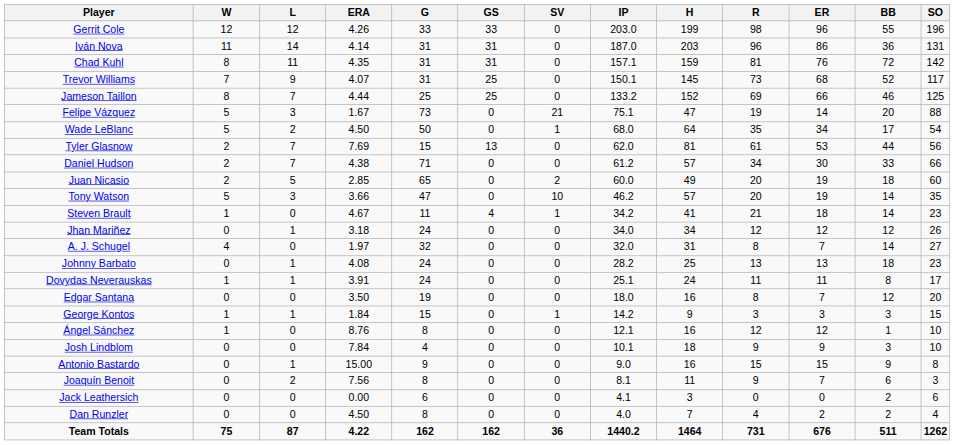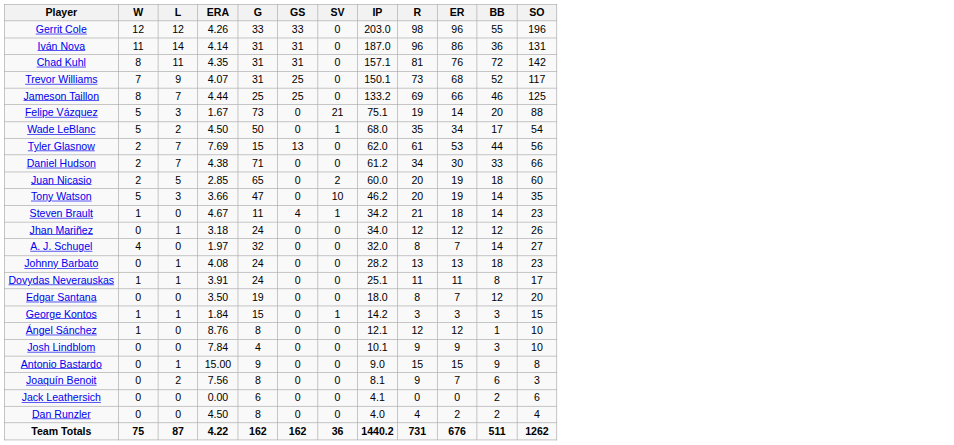 <table class=wikitable style="text-align:center">
 <tr>
 <th bgcolor=#DDDDFF; width="20%">Player</th>
 <th bgcolor=#DDDDFF; width="7%">W</th>
 <th bgcolor=#DDDDFF; width="7%">L</th>
 <th bgcolor=#DDDDFF; width="7%">ERA</th>
 <th bgcolor=#DDDDFF; width="7%">G</th>
 <th bgcolor=#DDDDFF; width="7%">GS</th>
 <th bgcolor=#DDDDFF; width="7%">SV</th>
 <th bgcolor=#DDDDFF; width="7%">IP</th>
-<th bgcolor=#DDDDFF; width="7%">H</th>
 <th bgcolor=#DDDDFF; width="7%">R</th>
 <th bgcolor=#DDDDFF; width="7%">ER</th>
 <th bgcolor=#DDDDFF; width="7%">BB</th>
 <th bgcolor=#DDDDFF; width="7%">SO</th>
 </tr>
 <tr>
 <td><a href='#'>Gerrit Cole</a></td>
 <td>12</td>
 <td>12</td>
 <td>4.26</td>
 <td>33</td>
 <td>33</td>
 <td>0</td>
 <td>203.0</td>
-<td>199</td>
 <td>98</td>
 <td>96</td>
 <td>55</td>
 <td>196</td>
 </tr>
 <tr>
 <td><a href='#'>Iván Nova</a></td>
 <td>11</td>
 <td>14</td>
 <td>4.14</td>
 <td>31</td>
 <td>31</td>
 <td>0</td>
 <td>187.0</td>
-<td>203</td>
 <td>96</td>
 <td>86</td>
 <td>36</td>
 <td>131</td>
 </tr>
 <tr>
 <td><a href='#'>Chad Kuhl</a></td>
 <td>8</td>
 <td>11</td>
 <td>4.35</td>
 <td>31</td>
 <td>31</td>
 <td>0</td>
 <td>157.1</td>
-<td>159</td>
 <td>81</td>
 <td>76</td>
 <td>72</td>
 <td>142</td>
 </tr>
 <tr>
 <td><a href='#'>Trevor Williams</a></td>
 <td>7</td>
 <td>9</td>
 <td>4.07</td>
 <td>31</td>
 <td>25</td>
 <td>0</td>
 <td>150.1</td>
-<td>145</td>
 <td>73</td>
 <td>68</td>
 <td>52</td>
 <td>117</td>
 </tr>
 <tr>
 <td><a href='#'>Jameson Taillon</a></td>
 <td>8</td>
 <td>7</td>
 <td>4.44</td>
 <td>25</td>
 <td>25</td>
 <td>0</td>
 <td>133.2</td>
-<td>152</td>
 <td>69</td>
 <td>66</td>
 <td>46</td>
 <td>125</td>
 </tr>
 <tr>
 <td><a href='#'>Felipe Vázquez</a></td>
 <td>5</td>
 <td>3</td>
 <td>1.67</td>
 <td>73</td>
 <td>0</td>
 <td>21</td>
 <td>75.1</td>
-<td>47</td>
 <td>19</td>
 <td>14</td>
 <td>20</td>
 <td>88</td>
 </tr>
 <tr>
 <td><a href='#'>Wade LeBlanc</a></td>
 <td>5</td>
 <td>2</td>
 <td>4.50</td>
 <td>50</td>
 <td>0</td>
 <td>1</td>
 <td>68.0</td>
-<td>64</td>
 <td>35</td>
 <td>34</td>
 <td>17</td>
 <td>54</td>
 </tr>
 <tr>
 <td><a href='#'>Tyler Glasnow</a></td>
 <td>2</td>
 <td>7</td>
 <td>7.69</td>
 <td>15</td>
 <td>13</td>
 <td>0</td>
 <td>62.0</td>
-<td>81</td>
 <td>61</td>
 <td>53</td>
 <td>44</td>
 <td>56</td>
 </tr>
 <tr>
 <td><a href='#'>Daniel Hudson</a></td>
 <td>2</td>
 <td>7</td>
 <td>4.38</td>
 <td>71</td>
 <td>0</td>
 <td>0</td>
 <td>61.2</td>
-<td>57</td>
 <td>34</td>
 <td>30</td>
 <td>33</td>
 <td>66</td>
 </tr>
 <tr>
 <td><a href='#'>Juan Nicasio</a></td>
 <td>2</td>
 <td>5</td>
 <td>2.85</td>
 <td>65</td>
 <td>0</td>
 <td>2</td>
 <td>60.0</td>
-<td>49</td>
 <td>20</td>
 <td>19</td>
 <td>18</td>
 <td>60</td>
 </tr>
 <tr>
 <td><a href='#'>Tony Watson</a></td>
 <td>5</td>
 <td>3</td>
 <td>3.66</td>
 <td>47</td>
 <td>0</td>
 <td>10</td>
 <td>46.2</td>
-<td>57</td>
 <td>20</td>
 <td>19</td>
 <td>14</td>
 <td>35</td>
 </tr>
 <tr>
 <td><a href='#'>Steven Brault</a></td>
 <td>1</td>
 <td>0</td>
 <td>4.67</td>
 <td>11</td>
 <td>4</td>
 <td>1</td>
 <td>34.2</td>
-<td>41</td>
 <td>21</td>
 <td>18</td>
 <td>14</td>
 <td>23</td>
 </tr>
 <tr>
 <td><a href='#'>Jhan Mariñez</a></td>
 <td>0</td>
 <td>1</td>
 <td>3.18</td>
 <td>24</td>
 <td>0</td>
 <td>0</td>
 <td>34.0</td>
-<td>34</td>
 <td>12</td>
 <td>12</td>
 <td>12</td>
 <td>26</td>
 </tr>
 <tr>
 <td><a href='#'>A. J. Schugel</a></td>
 <td>4</td>
 <td>0</td>
 <td>1.97</td>
 <td>32</td>
 <td>0</td>
 <td>0</td>
 <td>32.0</td>
-<td>31</td>
 <td>8</td>
 <td>7</td>
 <td>14</td>
 <td>27</td>
 </tr>
 <tr>
 <td><a href='#'>Johnny Barbato</a></td>
 <td>0</td>
 <td>1</td>
 <td>4.08</td>
 <td>24</td>
 <td>0</td>
 <td>0</td>
 <td>28.2</td>
-<td>25</td>
 <td>13</td>
 <td>13</td>
 <td>18</td>
 <td>23</td>
 </tr>
 <tr>
 <td><a href='#'>Dovydas Neverauskas</a></td>
 <td>1</td>
 <td>1</td>
 <td>3.91</td>
 <td>24</td>
 <td>0</td>
 <td>0</td>
 <td>25.1</td>
-<td>24</td>
 <td>11</td>
 <td>11</td>
 <td>8</td>
 <td>17</td>
 </tr>
 <tr>
 <td><a href='#'>Edgar Santana</a></td>
 <td>0</td>
 <td>0</td>
 <td>3.50</td>
 <td>19</td>
 <td>0</td>
 <td>0</td>
 <td>18.0</td>
-<td>16</td>
 <td>8</td>
 <td>7</td>
 <td>12</td>
 <td>20</td>
 </tr>
 <tr>
 <td><a href='#'>George Kontos</a></td>
 <td>1</td>
 <td>1</td>
 <td>1.84</td>
 <td>15</td>
 <td>0</td>
 <td>1</td>
 <td>14.2</td>
-<td>9</td>
 <td>3</td>
 <td>3</td>
 <td>3</td>
 <td>15</td>
 </tr>
 <tr>
 <td><a href='#'>Ángel Sánchez</a></td>
 <td>1</td>
 <td>0</td>
 <td>8.76</td>
 <td>8</td>
 <td>0</td>
 <td>0</td>
 <td>12.1</td>
-<td>16</td>
 <td>12</td>
 <td>12</td>
 <td>1</td>
 <td>10</td>
 </tr>
 <tr>
 <td><a href='#'>Josh Lindblom</a></td>
 <td>0</td>
 <td>0</td>
 <td>7.84</td>
 <td>4</td>
 <td>0</td>
 <td>0</td>
 <td>10.1</td>
-<td>18</td>
 <td>9</td>
 <td>9</td>
 <td>3</td>
 <td>10</td>
 </tr>
 <tr>
 <td><a href='#'>Antonio Bastardo</a></td>
 <td>0</td>
 <td>1</td>
 <td>15.00</td>
 <td>9</td>
 <td>0</td>
 <td>0</td>
 <td>9.0</td>
-<td>16</td>
 <td>15</td>
 <td>15</td>
 <td>9</td>
 <td>8</td>
 </tr>
 <tr>
 <td><a href='#'>Joaquín Benoit</a></td>
 <td>0</td>
 <td>2</td>
 <td>7.56</td>
 <td>8</td>
 <td>0</td>
 <td>0</td>
 <td>8.1</td>
-<td>11</td>
 <td>9</td>
 <td>7</td>
 <td>6</td>
 <td>3</td>
 </tr>
 <tr>
 <td><a href='#'>Jack Leathersich</a></td>
 <td>0</td>
 <td>0</td>
 <td>0.00</td>
 <td>6</td>
 <td>0</td>
 <td>0</td>
 <td>4.1</td>
-<td>3</td>
 <td>0</td>
 <td>0</td>
 <td>2</td>
 <td>6</td>
 </tr>
 <tr>
 <td><a href='#'>Dan Runzler</a></td>
 <td>0</td>
 <td>0</td>
 <td>4.50</td>
 <td>8</td>
 <td>0</td>
 <td>0</td>
 <td>4.0</td>
-<td>7</td>
 <td>4</td>
 <td>2</td>
 <td>2</td>
 <td>4</td>
 </tr>
 <tr>
 <td><strong>Team Totals</strong></td>
 <td><strong>75</strong></td>
 <td><strong>87</strong></td>
 <td><strong>4.22</strong></td>
 <td><strong>162</strong></td>
 <td><strong>162</strong></td>
 <td><strong>36</strong></td>
 <td><strong>1440.2</strong></td>
-<td><strong>1464</strong></td>
 <td><strong>731</strong></td>
 <td><strong>676</strong></td>
 <td><strong>511</strong></td>
 <td><strong>1262</strong></td>
 </tr>
 </table>
